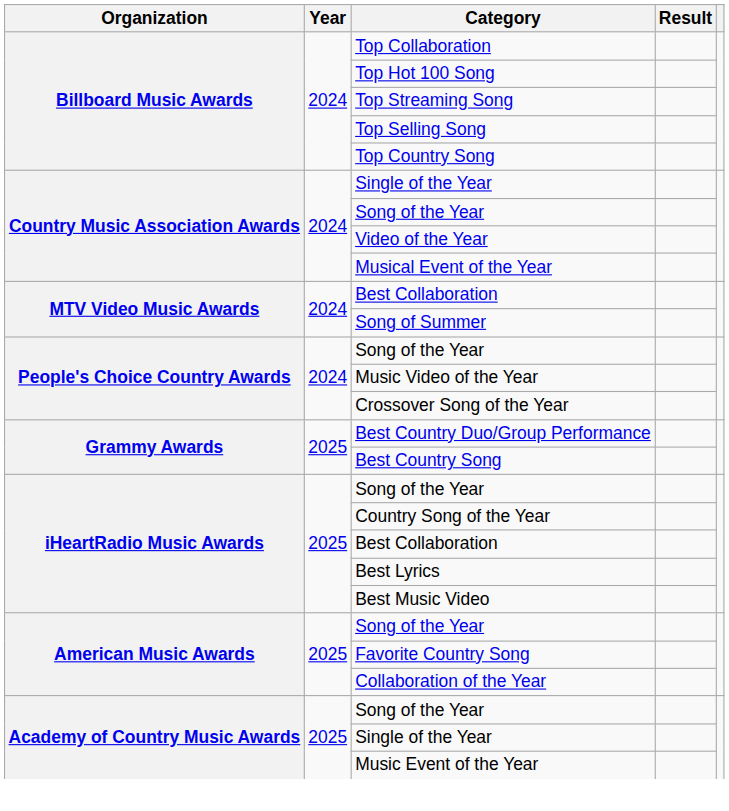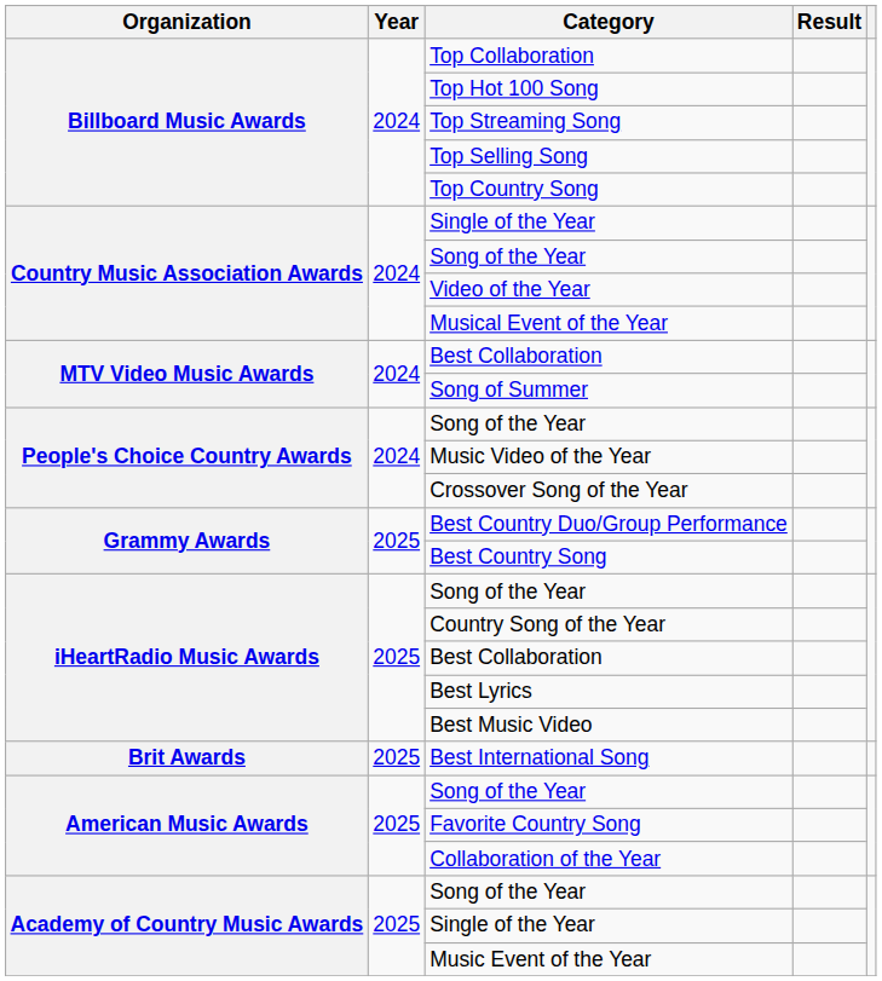 <table class="wikitable sortable plainrowheaders" style="border:none; margin:0;">
 <tr>
 <th scope="col">Organization</th>
 <th scope="col">Year</th>
 <th scope="col">Category</th>
 <th scope="col">Result</th>
 <th class="unsortable" scope="col"></th>
 </tr>
 <tr>
 <th rowspan="5" scope="row"><a href='#'>Billboard Music Awards</a></th>
 <td rowspan="5"><a href='#'>2024</a></td>
 <td><a href='#'>Top Collaboration</a></td>
 <td></td>
 <td rowspan="5"></td>
 </tr>
 <tr>
 <td><a href='#'>Top Hot 100 Song</a></td>
 <td></td>
 </tr>
 <tr>
 <td><a href='#'>Top Streaming Song</a></td>
 <td></td>
 </tr>
 <tr>
 <td><a href='#'>Top Selling Song</a></td>
 <td></td>
 </tr>
 <tr>
 <td><a href='#'>Top Country Song</a></td>
 <td></td>
 </tr>
 <tr>
 <th rowspan="4" scope="row"><a href='#'>Country Music Association Awards</a></th>
 <td rowspan="4"><a href='#'>2024</a></td>
 <td><a href='#'>Single of the Year</a></td>
 <td></td>
 <td rowspan="4"></td>
 </tr>
 <tr>
 <td><a href='#'>Song of the Year</a></td>
 <td></td>
 </tr>
 <tr>
 <td><a href='#'>Video of the Year</a></td>
 <td></td>
 </tr>
 <tr>
 <td><a href='#'>Musical Event of the Year</a></td>
 <td></td>
 </tr>
 <tr>
 <th rowspan="2" scope="row"><a href='#'>MTV Video Music Awards</a></th>
 <td rowspan="2"><a href='#'>2024</a></td>
 <td><a href='#'>Best Collaboration</a></td>
 <td></td>
 <td rowspan="2"></td>
 </tr>
 <tr>
 <td><a href='#'>Song of Summer</a></td>
 <td></td>
 </tr>
 <tr>
 <th rowspan="3" scope="row"><a href='#'>People's Choice Country Awards</a></th>
 <td rowspan="3"><a href='#'>2024</a></td>
 <td>Song of the Year</td>
 <td></td>
 <td rowspan="3"></td>
 </tr>
 <tr>
 <td>Music Video of the Year</td>
 <td></td>
 </tr>
 <tr>
 <td>Crossover Song of the Year</td>
 <td></td>
 </tr>
 <tr>
 <th rowspan="2" scope="row"><a href='#'>Grammy Awards</a></th>
 <td rowspan="2"><a href='#'>2025</a></td>
 <td><a href='#'>Best Country Duo/Group Performance</a></td>
 <td></td>
 <td rowspan="2"></td>
 </tr>
 <tr>
 <td><a href='#'>Best Country Song</a></td>
 <td></td>
 </tr>
 <tr>
 <th rowspan="5" scope="row"><a href='#'>iHeartRadio Music Awards</a></th>
 <td rowspan="5"><a href='#'>2025</a></td>
 <td>Song of the Year</td>
 <td></td>
 <td rowspan="5"></td>
 </tr>
 <tr>
 <td>Country Song of the Year</td>
 <td></td>
 </tr>
 <tr>
 <td>Best Collaboration</td>
 <td></td>
 </tr>
 <tr>
 <td>Best Lyrics</td>
 <td></td>
 </tr>
 <tr>
 <td>Best Music Video</td>
 <td></td>
 </tr>
 <tr>
+<th scope="row"><a href='#'>Brit Awards</a></th>
+<td><a href='#'>2025</a></td>
+<td><a href='#'>Best International Song</a></td>
+<td></td>
+<td style="text-align:center;"></td>
+</tr>
+<tr>
 <th rowspan="3" scope="row"><a href='#'>American Music Awards</a></th>
 <td rowspan="3"><a href='#'>2025</a></td>
 <td><a href='#'>Song of the Year</a></td>
 <td></td>
 <td rowspan="3"></td>
 </tr>
 <tr>
 <td><a href='#'>Favorite Country Song</a></td>
 <td></td>
 </tr>
 <tr>
 <td><a href='#'>Collaboration of the Year</a></td>
 <td></td>
 </tr>
 <tr>
 <th rowspan="3" scope="row"><a href='#'>Academy of Country Music Awards</a></th>
 <td rowspan="3"><a href='#'>2025</a></td>
 <td>Song of the Year</td>
 <td></td>
 <td rowspan="3"></td>
 </tr>
 <tr>
 <td>Single of the Year</td>
 <td></td>
 </tr>
 <tr>
 <td>Music Event of the Year</td>
 <td></td>
 </tr>
 <tr>
 </tr>
 </table>
